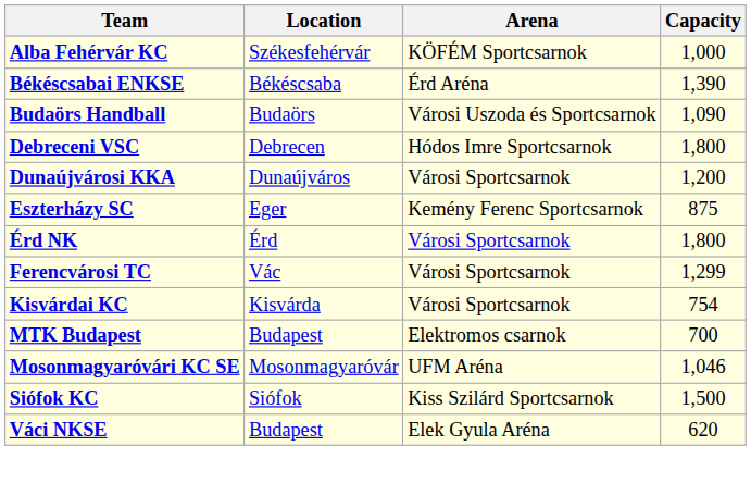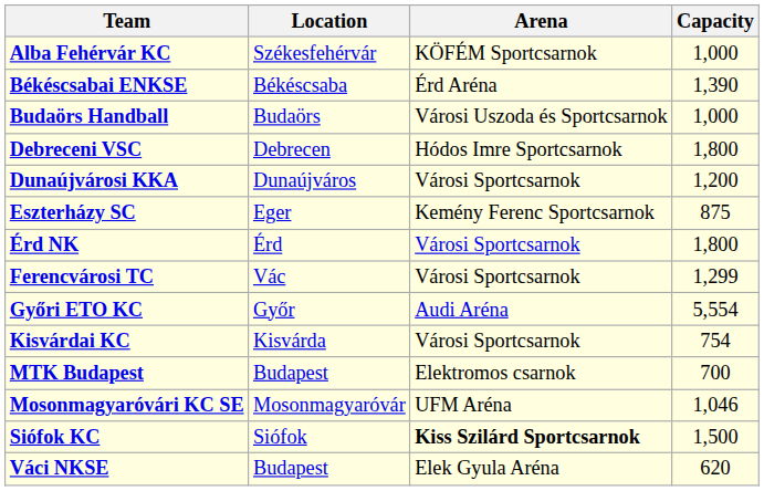 <table class="wikitable sortable" style="text-align: left;">
 <tr>
 <th>Team</th>
 <th>Location</th>
 <th>Arena</th>
 <th>Capacity</th>
 </tr>
 <tr bgcolor=ffffe0>
 <td><strong><a href='#'>Alba Fehérvár KC</a></strong></td>
 <td><a href='#'>Székesfehérvár</a></td>
 <td>KÖFÉM Sportcsarnok</td>
 <td align="center">1,000</td>
 </tr>
 <tr bgcolor=ffffe0>
 <td><strong><a href='#'>Békéscsabai ENKSE</a></strong></td>
 <td><a href='#'>Békéscsaba</a></td>
 <td>Érd Aréna</td>
 <td align="center">1,390</td>
 </tr>
 <tr bgcolor=ffffe0>
 <td><strong><a href='#'>Budaörs Handball</a></strong></td>
 <td><a href='#'>Budaörs</a></td>
 <td>Városi Uszoda és Sportcsarnok</td>
-<td align="center">1,090</td>
+<td align="center">1,000</td>
 </tr>
 <tr bgcolor=ffffe0>
 <td><strong><a href='#'>Debreceni VSC</a></strong></td>
 <td><a href='#'>Debrecen</a></td>
 <td>Hódos Imre Sportcsarnok</td>
 <td align="center">1,800</td>
 </tr>
 <tr bgcolor=ffffe0>
 <td><strong><a href='#'>Dunaújvárosi KKA</a></strong></td>
 <td><a href='#'>Dunaújváros</a></td>
 <td>Városi Sportcsarnok</td>
 <td align="center">1,200</td>
 </tr>
 <tr bgcolor=ffffe0>
 <td><strong><a href='#'>Eszterházy SC</a></strong></td>
 <td><a href='#'>Eger</a></td>
 <td>Kemény Ferenc Sportcsarnok</td>
 <td align="center">875</td>
 </tr>
 <tr bgcolor=ffffe0>
 <td><strong><a href='#'>Érd NK</a></strong></td>
 <td><a href='#'>Érd</a></td>
 <td><a href='#'>Városi Sportcsarnok</a></td>
 <td align="center">1,800</td>
 </tr>
 <tr bgcolor=ffffe0>
 <td><strong><a href='#'>Ferencvárosi TC</a></strong></td>
 <td><a href='#'>Vác</a></td>
 <td>Városi Sportcsarnok</td>
 <td align="center">1,299</td>
 </tr>
 <tr bgcolor=ffffe0>
+<td><strong><a href='#'>Győri ETO KC</a></strong></td>
+<td><a href='#'>Győr</a></td>
+<td><a href='#'>Audi Aréna</a></td>
+<td align="center">5,554</td>
+</tr>
+<tr bgcolor=ffffe0>
 <td><strong><a href='#'>Kisvárdai KC</a></strong></td>
 <td><a href='#'>Kisvárda</a></td>
 <td>Városi Sportcsarnok</td>
 <td align="center">754</td>
 </tr>
 <tr bgcolor=ffffe0>
 <td><strong><a href='#'>MTK Budapest</a></strong></td>
 <td><a href='#'>Budapest</a></td>
 <td>Elektromos csarnok</td>
 <td align="center">700</td>
 </tr>
 <tr bgcolor=ffffe0>
 <td><strong><a href='#'>Mosonmagyaróvári KC SE</a></strong></td>
 <td><a href='#'>Mosonmagyaróvár</a></td>
 <td>UFM Aréna</td>
 <td align="center">1,046</td>
 </tr>
 <tr bgcolor=ffffe0>
 <td><strong><a href='#'>Siófok KC</a></strong></td>
 <td><a href='#'>Siófok</a></td>
-<td>Kiss Szilárd Sportcsarnok</td>
+<td><strong>Kiss Szilárd Sportcsarnok</strong></td>
 <td align="center">1,500</td>
 </tr>
 <tr bgcolor=ffffe0>
 <td><strong><a href='#'>Váci NKSE</a></strong></td>
 <td><a href='#'>Budapest</a></td>
 <td>Elek Gyula Aréna</td>
 <td align="center">620</td>
 </tr>
 </table>
